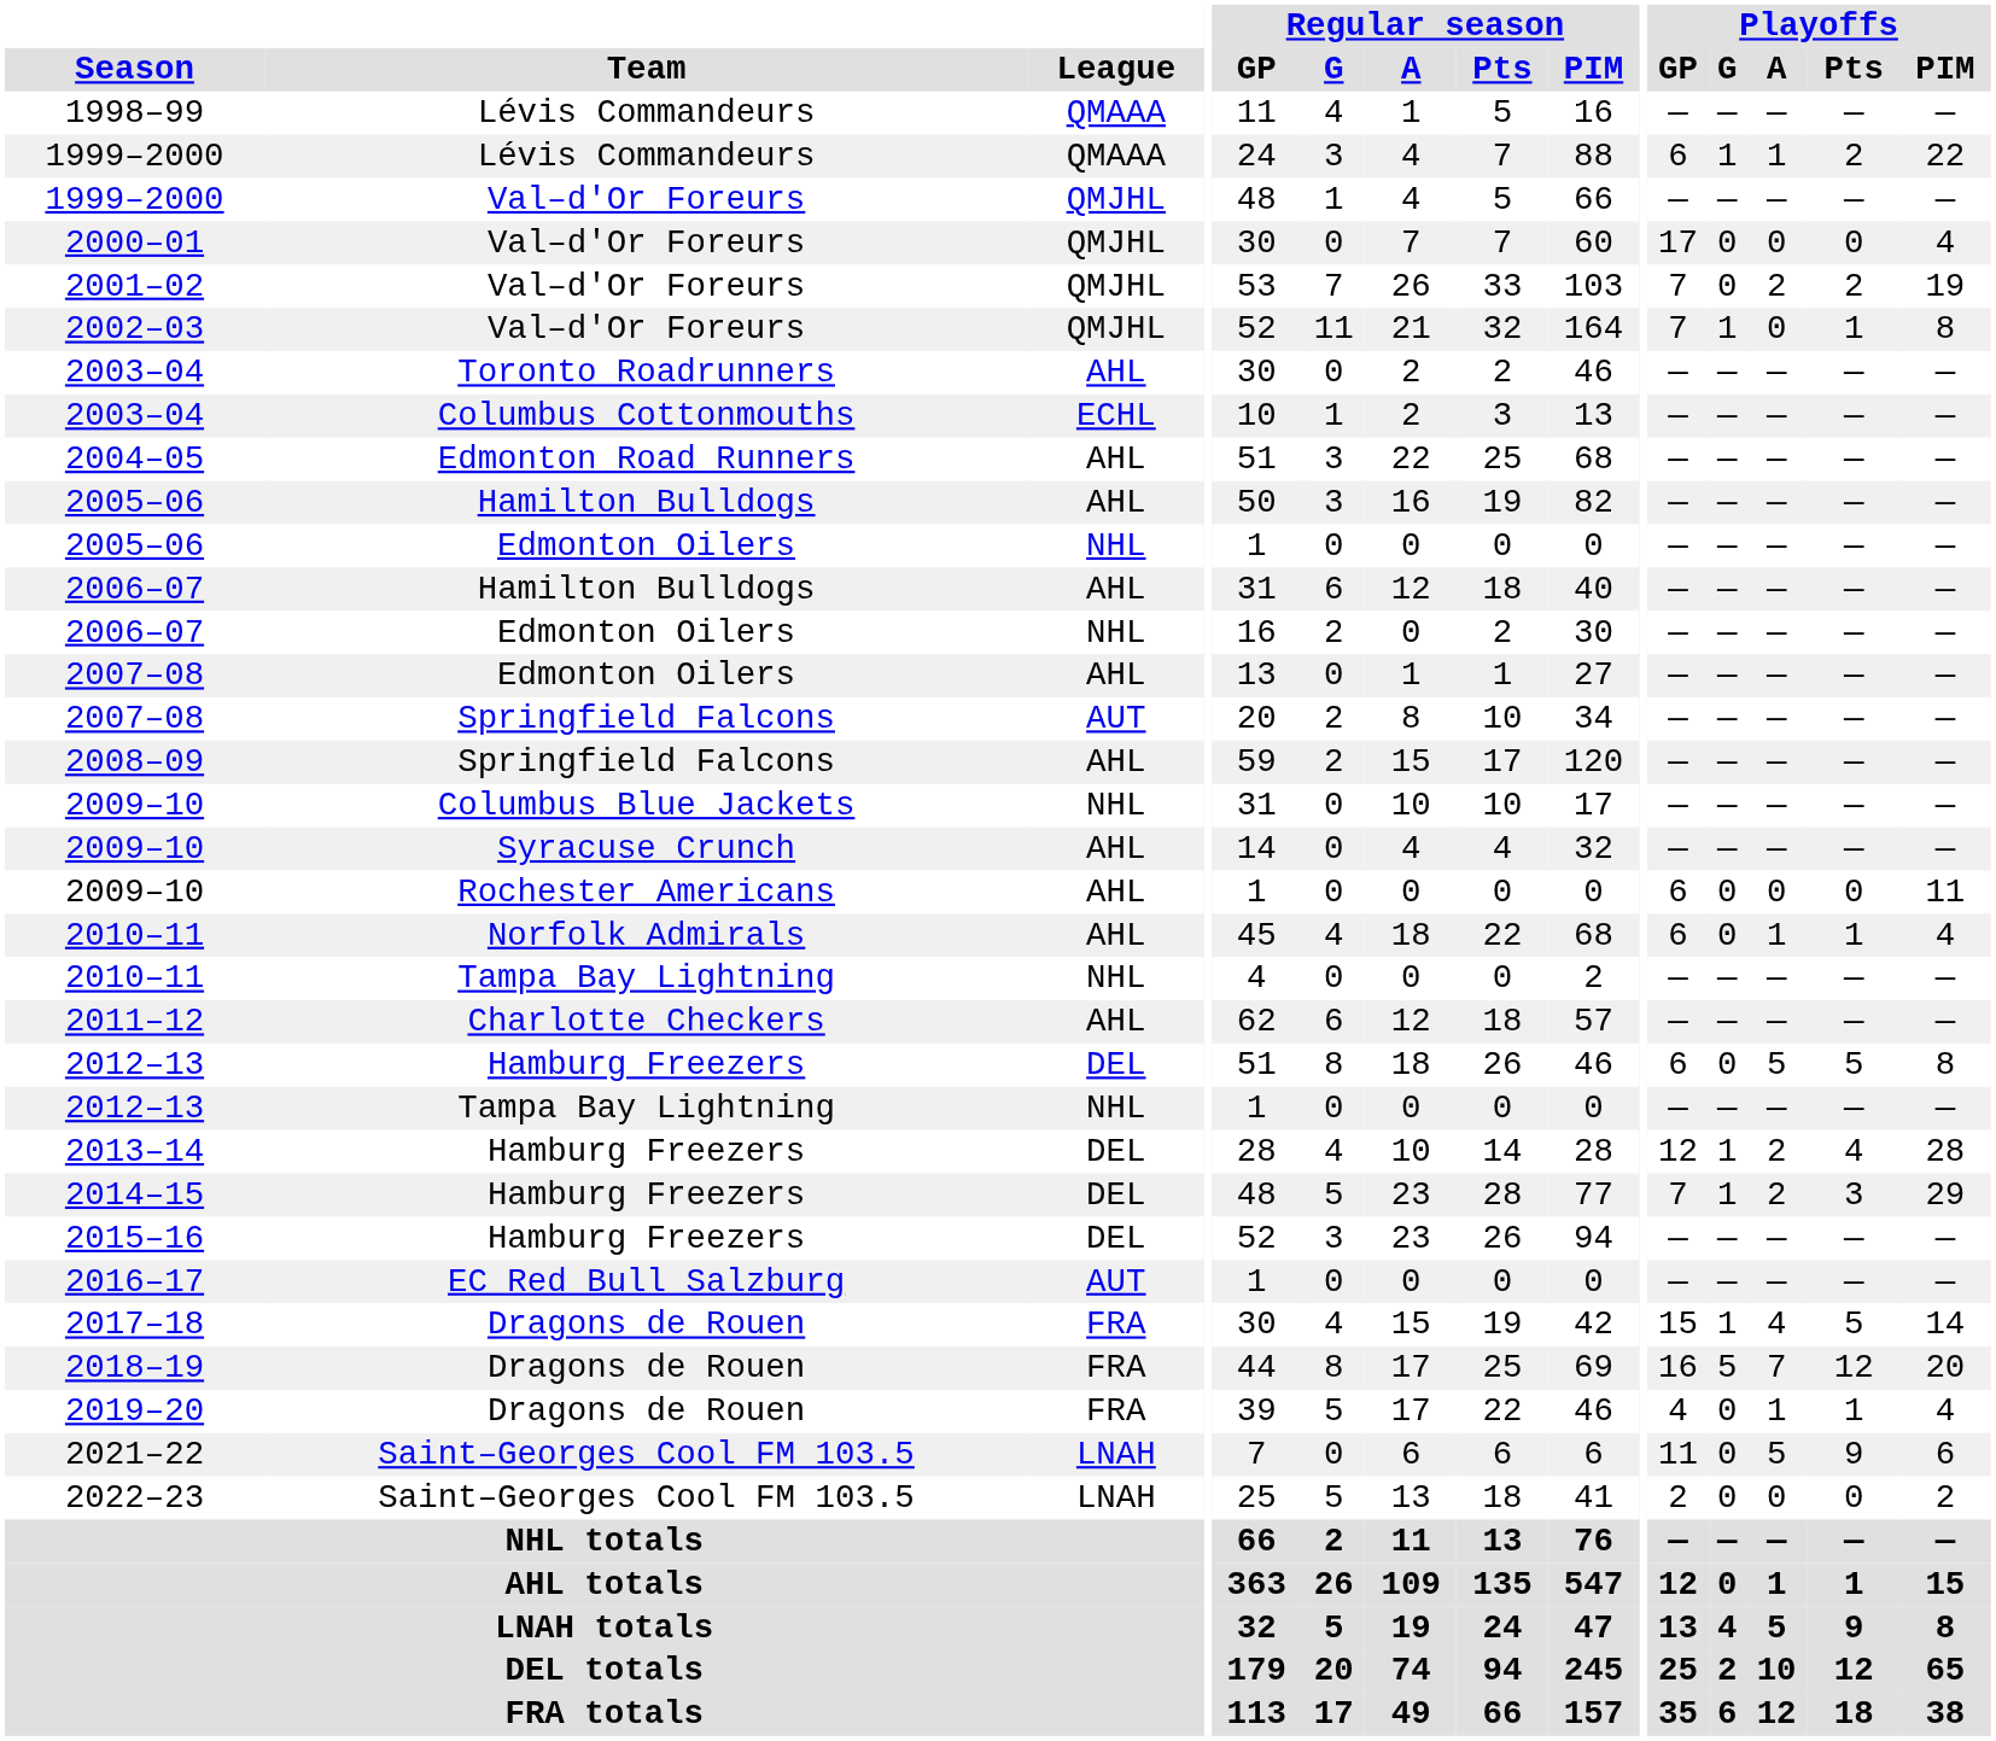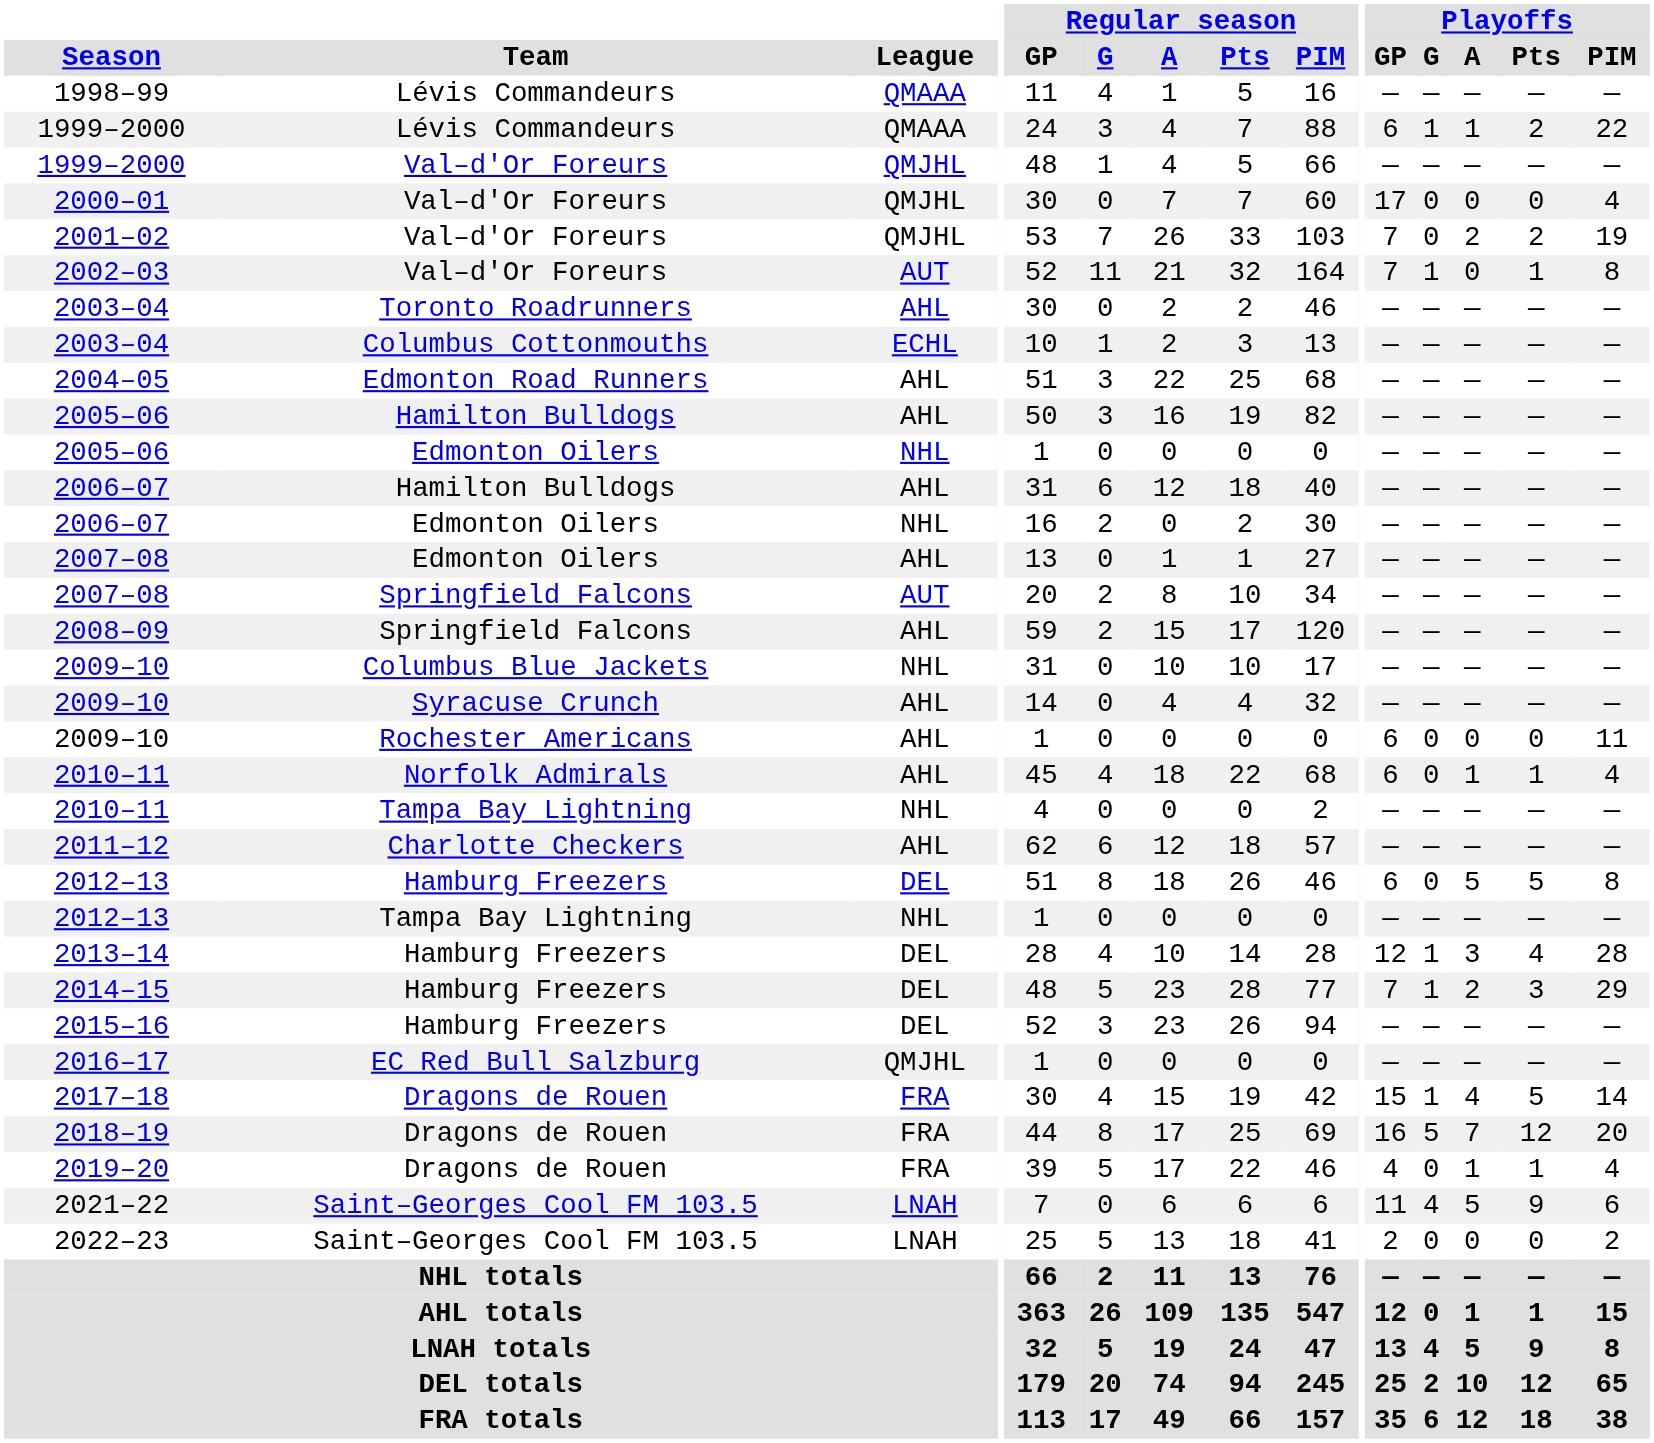 <table border="0" cellpadding="1" cellspacing="0" style="text-align:center; width:60em">
 <tr bgcolor="#e0e0e0">
 <th colspan="3" bgcolor="#ffffff"></th>
 <th rowspan="99" bgcolor="#ffffff"></th>
 <th colspan="5"><a href='#'>Regular season</a></th>
 <th rowspan="99" bgcolor="#ffffff"></th>
 <th colspan="5"><a href='#'>Playoffs</a></th>
 </tr>
 <tr bgcolor="#e0e0e0">
 <th><a href='#'>Season</a></th>
 <th>Team</th>
 <th>League</th>
 <th>GP</th>
 <th><a href='#'>G</a></th>
 <th><a href='#'>A</a></th>
 <th><a href='#'>Pts</a></th>
 <th><a href='#'>PIM</a></th>
 <th>GP</th>
 <th>G</th>
 <th>A</th>
 <th>Pts</th>
 <th>PIM</th>
 </tr>
 <tr>
 <td>1998–99</td>
 <td>Lévis Commandeurs</td>
 <td><a href='#'>QMAAA</a></td>
 <td>11</td>
 <td>4</td>
 <td>1</td>
 <td>5</td>
 <td>16</td>
 <td>—</td>
 <td>—</td>
 <td>—</td>
 <td>—</td>
 <td>—</td>
 </tr>
 <tr bgcolor="#f0f0f0">
 <td>1999–2000</td>
 <td>Lévis Commandeurs</td>
 <td>QMAAA</td>
 <td>24</td>
 <td>3</td>
 <td>4</td>
 <td>7</td>
 <td>88</td>
 <td>6</td>
 <td>1</td>
 <td>1</td>
 <td>2</td>
 <td>22</td>
 </tr>
 <tr>
 <td><a href='#'>1999–2000</a></td>
 <td><a href='#'>Val–d'Or Foreurs</a></td>
 <td><a href='#'>QMJHL</a></td>
 <td>48</td>
 <td>1</td>
 <td>4</td>
 <td>5</td>
 <td>66</td>
 <td>—</td>
 <td>—</td>
 <td>—</td>
 <td>—</td>
 <td>—</td>
 </tr>
 <tr bgcolor="#f0f0f0">
 <td><a href='#'>2000–01</a></td>
 <td>Val–d'Or Foreurs</td>
 <td>QMJHL</td>
 <td>30</td>
 <td>0</td>
 <td>7</td>
 <td>7</td>
 <td>60</td>
 <td>17</td>
 <td>0</td>
 <td>0</td>
 <td>0</td>
 <td>4</td>
 </tr>
 <tr>
 <td><a href='#'>2001–02</a></td>
 <td>Val–d'Or Foreurs</td>
 <td>QMJHL</td>
 <td>53</td>
 <td>7</td>
 <td>26</td>
 <td>33</td>
 <td>103</td>
 <td>7</td>
 <td>0</td>
 <td>2</td>
 <td>2</td>
 <td>19</td>
 </tr>
 <tr bgcolor="#f0f0f0">
 <td><a href='#'>2002–03</a></td>
 <td>Val–d'Or Foreurs</td>
-<td>QMJHL</td>
+<td><a href='#'>AUT</a></td>
 <td>52</td>
 <td>11</td>
 <td>21</td>
 <td>32</td>
 <td>164</td>
 <td>7</td>
 <td>1</td>
 <td>0</td>
 <td>1</td>
 <td>8</td>
 </tr>
 <tr>
 <td><a href='#'>2003–04</a></td>
 <td><a href='#'>Toronto Roadrunners</a></td>
 <td><a href='#'>AHL</a></td>
 <td>30</td>
 <td>0</td>
 <td>2</td>
 <td>2</td>
 <td>46</td>
 <td>—</td>
 <td>—</td>
 <td>—</td>
 <td>—</td>
 <td>—</td>
 </tr>
 <tr bgcolor="#f0f0f0">
 <td><a href='#'>2003–04</a></td>
 <td><a href='#'>Columbus Cottonmouths</a></td>
 <td><a href='#'>ECHL</a></td>
 <td>10</td>
 <td>1</td>
 <td>2</td>
 <td>3</td>
 <td>13</td>
 <td>—</td>
 <td>—</td>
 <td>—</td>
 <td>—</td>
 <td>—</td>
 </tr>
 <tr>
 <td><a href='#'>2004–05</a></td>
 <td><a href='#'>Edmonton Road Runners</a></td>
 <td>AHL</td>
 <td>51</td>
 <td>3</td>
 <td>22</td>
 <td>25</td>
 <td>68</td>
 <td>—</td>
 <td>—</td>
 <td>—</td>
 <td>—</td>
 <td>—</td>
 </tr>
 <tr bgcolor="#f0f0f0">
 <td><a href='#'>2005–06</a></td>
 <td><a href='#'>Hamilton Bulldogs</a></td>
 <td>AHL</td>
 <td>50</td>
 <td>3</td>
 <td>16</td>
 <td>19</td>
 <td>82</td>
 <td>—</td>
 <td>—</td>
 <td>—</td>
 <td>—</td>
 <td>—</td>
 </tr>
 <tr>
 <td><a href='#'>2005–06</a></td>
 <td><a href='#'>Edmonton Oilers</a></td>
 <td><a href='#'>NHL</a></td>
 <td>1</td>
 <td>0</td>
 <td>0</td>
 <td>0</td>
 <td>0</td>
 <td>—</td>
 <td>—</td>
 <td>—</td>
 <td>—</td>
 <td>—</td>
 </tr>
 <tr bgcolor="#f0f0f0">
 <td><a href='#'>2006–07</a></td>
 <td>Hamilton Bulldogs</td>
 <td>AHL</td>
 <td>31</td>
 <td>6</td>
 <td>12</td>
 <td>18</td>
 <td>40</td>
 <td>—</td>
 <td>—</td>
 <td>—</td>
 <td>—</td>
 <td>—</td>
 </tr>
 <tr>
 <td><a href='#'>2006–07</a></td>
 <td>Edmonton Oilers</td>
 <td>NHL</td>
 <td>16</td>
 <td>2</td>
 <td>0</td>
 <td>2</td>
 <td>30</td>
 <td>—</td>
 <td>—</td>
 <td>—</td>
 <td>—</td>
 <td>—</td>
 </tr>
 <tr bgcolor="#f0f0f0">
 <td><a href='#'>2007–08</a></td>
 <td>Edmonton Oilers</td>
 <td>AHL</td>
 <td>13</td>
 <td>0</td>
 <td>1</td>
 <td>1</td>
 <td>27</td>
 <td>—</td>
 <td>—</td>
 <td>—</td>
 <td>—</td>
 <td>—</td>
 </tr>
 <tr>
 <td><a href='#'>2007–08</a></td>
 <td><a href='#'>Springfield Falcons</a></td>
 <td><a href='#'>AUT</a></td>
 <td>20</td>
 <td>2</td>
 <td>8</td>
 <td>10</td>
 <td>34</td>
 <td>—</td>
 <td>—</td>
 <td>—</td>
 <td>—</td>
 <td>—</td>
 </tr>
 <tr bgcolor="#f0f0f0">
 <td><a href='#'>2008–09</a></td>
 <td>Springfield Falcons</td>
 <td>AHL</td>
 <td>59</td>
 <td>2</td>
 <td>15</td>
 <td>17</td>
 <td>120</td>
 <td>—</td>
 <td>—</td>
 <td>—</td>
 <td>—</td>
 <td>—</td>
 </tr>
 <tr>
 <td><a href='#'>2009–10</a></td>
 <td><a href='#'>Columbus Blue Jackets</a></td>
 <td>NHL</td>
 <td>31</td>
 <td>0</td>
 <td>10</td>
 <td>10</td>
 <td>17</td>
 <td>—</td>
 <td>—</td>
 <td>—</td>
 <td>—</td>
 <td>—</td>
 </tr>
 <tr bgcolor="#f0f0f0">
 <td><a href='#'>2009–10</a></td>
 <td><a href='#'>Syracuse Crunch</a></td>
 <td>AHL</td>
 <td>14</td>
 <td>0</td>
 <td>4</td>
 <td>4</td>
 <td>32</td>
 <td>—</td>
 <td>—</td>
 <td>—</td>
 <td>—</td>
 <td>—</td>
 </tr>
 <tr>
 <td>2009–10</td>
 <td><a href='#'>Rochester Americans</a></td>
 <td>AHL</td>
 <td>1</td>
 <td>0</td>
 <td>0</td>
 <td>0</td>
 <td>0</td>
 <td>6</td>
 <td>0</td>
 <td>0</td>
 <td>0</td>
 <td>11</td>
 </tr>
 <tr bgcolor="#f0f0f0">
 <td><a href='#'>2010–11</a></td>
 <td><a href='#'>Norfolk Admirals</a></td>
 <td>AHL</td>
 <td>45</td>
 <td>4</td>
 <td>18</td>
 <td>22</td>
 <td>68</td>
 <td>6</td>
 <td>0</td>
 <td>1</td>
 <td>1</td>
 <td>4</td>
 </tr>
 <tr>
 <td><a href='#'>2010–11</a></td>
 <td><a href='#'>Tampa Bay Lightning</a></td>
 <td>NHL</td>
 <td>4</td>
 <td>0</td>
 <td>0</td>
 <td>0</td>
 <td>2</td>
 <td>—</td>
 <td>—</td>
 <td>—</td>
 <td>—</td>
 <td>—</td>
 </tr>
 <tr bgcolor="#f0f0f0">
 <td><a href='#'>2011–12</a></td>
 <td><a href='#'>Charlotte Checkers</a></td>
 <td>AHL</td>
 <td>62</td>
 <td>6</td>
 <td>12</td>
 <td>18</td>
 <td>57</td>
 <td>—</td>
 <td>—</td>
 <td>—</td>
 <td>—</td>
 <td>—</td>
 </tr>
 <tr>
 <td><a href='#'>2012–13</a></td>
 <td><a href='#'>Hamburg Freezers</a></td>
 <td><a href='#'>DEL</a></td>
 <td>51</td>
 <td>8</td>
 <td>18</td>
 <td>26</td>
 <td>46</td>
 <td>6</td>
 <td>0</td>
 <td>5</td>
 <td>5</td>
 <td>8</td>
 </tr>
 <tr bgcolor="#f0f0f0">
 <td><a href='#'>2012–13</a></td>
 <td>Tampa Bay Lightning</td>
 <td>NHL</td>
 <td>1</td>
 <td>0</td>
 <td>0</td>
 <td>0</td>
 <td>0</td>
 <td>—</td>
 <td>—</td>
 <td>—</td>
 <td>—</td>
 <td>—</td>
 </tr>
 <tr>
 <td><a href='#'>2013–14</a></td>
 <td>Hamburg Freezers</td>
 <td>DEL</td>
 <td>28</td>
 <td>4</td>
 <td>10</td>
 <td>14</td>
 <td>28</td>
 <td>12</td>
 <td>1</td>
-<td>2</td>
+<td>3</td>
 <td>4</td>
 <td>28</td>
 </tr>
 <tr bgcolor="#f0f0f0">
 <td><a href='#'>2014–15</a></td>
 <td>Hamburg Freezers</td>
 <td>DEL</td>
 <td>48</td>
 <td>5</td>
 <td>23</td>
 <td>28</td>
 <td>77</td>
 <td>7</td>
 <td>1</td>
 <td>2</td>
 <td>3</td>
 <td>29</td>
 </tr>
 <tr>
 <td><a href='#'>2015–16</a></td>
 <td>Hamburg Freezers</td>
 <td>DEL</td>
 <td>52</td>
 <td>3</td>
 <td>23</td>
 <td>26</td>
 <td>94</td>
 <td>—</td>
 <td>—</td>
 <td>—</td>
 <td>—</td>
 <td>—</td>
 </tr>
 <tr bgcolor="#f0f0f0">
 <td><a href='#'>2016–17</a></td>
 <td><a href='#'>EC Red Bull Salzburg</a></td>
-<td><a href='#'>AUT</a></td>
+<td>QMJHL</td>
 <td>1</td>
 <td>0</td>
 <td>0</td>
 <td>0</td>
 <td>0</td>
 <td>—</td>
 <td>—</td>
 <td>—</td>
 <td>—</td>
 <td>—</td>
 </tr>
 <tr>
 <td><a href='#'>2017–18</a></td>
 <td><a href='#'>Dragons de Rouen</a></td>
 <td><a href='#'>FRA</a></td>
 <td>30</td>
 <td>4</td>
 <td>15</td>
 <td>19</td>
 <td>42</td>
 <td>15</td>
 <td>1</td>
 <td>4</td>
 <td>5</td>
 <td>14</td>
 </tr>
 <tr bgcolor="#f0f0f0">
 <td><a href='#'>2018–19</a></td>
 <td>Dragons de Rouen</td>
 <td>FRA</td>
 <td>44</td>
 <td>8</td>
 <td>17</td>
 <td>25</td>
 <td>69</td>
 <td>16</td>
 <td>5</td>
 <td>7</td>
 <td>12</td>
 <td>20</td>
 </tr>
 <tr>
 <td><a href='#'>2019–20</a></td>
 <td>Dragons de Rouen</td>
 <td>FRA</td>
 <td>39</td>
 <td>5</td>
 <td>17</td>
 <td>22</td>
 <td>46</td>
 <td>4</td>
 <td>0</td>
 <td>1</td>
 <td>1</td>
 <td>4</td>
 </tr>
 <tr bgcolor="#f0f0f0">
 <td>2021–22</td>
 <td><a href='#'>Saint–Georges Cool FM 103.5</a></td>
 <td><a href='#'>LNAH</a></td>
 <td>7</td>
 <td>0</td>
 <td>6</td>
 <td>6</td>
 <td>6</td>
 <td>11</td>
-<td>0</td>
+<td>4</td>
 <td>5</td>
 <td>9</td>
 <td>6</td>
 </tr>
 <tr>
 <td>2022–23</td>
 <td>Saint–Georges Cool FM 103.5</td>
 <td>LNAH</td>
 <td>25</td>
 <td>5</td>
 <td>13</td>
 <td>18</td>
 <td>41</td>
 <td>2</td>
 <td>0</td>
 <td>0</td>
 <td>0</td>
 <td>2</td>
 </tr>
 <tr bgcolor="#e0e0e0">
 <th colspan="3">NHL totals</th>
 <th>66</th>
 <th>2</th>
 <th>11</th>
 <th>13</th>
 <th>76</th>
 <th>—</th>
 <th>—</th>
 <th>—</th>
 <th>—</th>
 <th>—</th>
 </tr>
 <tr bgcolor="#e0e0e0">
 <th colspan="3">AHL totals</th>
 <th>363</th>
 <th>26</th>
 <th>109</th>
 <th>135</th>
 <th>547</th>
 <th>12</th>
 <th>0</th>
 <th>1</th>
 <th>1</th>
 <th>15</th>
 </tr>
 <tr bgcolor="#e0e0e0">
 <th colspan="3">LNAH totals</th>
 <th>32</th>
 <th>5</th>
 <th>19</th>
 <th>24</th>
 <th>47</th>
 <th>13</th>
 <th>4</th>
 <th>5</th>
 <th>9</th>
 <th>8</th>
 </tr>
 <tr bgcolor="#e0e0e0">
 <th colspan="3">DEL totals</th>
 <th>179</th>
 <th>20</th>
 <th>74</th>
 <th>94</th>
 <th>245</th>
 <th>25</th>
 <th>2</th>
 <th>10</th>
 <th>12</th>
 <th>65</th>
 </tr>
 <tr bgcolor="#e0e0e0">
 <th colspan="3">FRA totals</th>
 <th>113</th>
 <th>17</th>
 <th>49</th>
 <th>66</th>
 <th>157</th>
 <th>35</th>
 <th>6</th>
 <th>12</th>
 <th>18</th>
 <th>38</th>
 </tr>
 </table>
